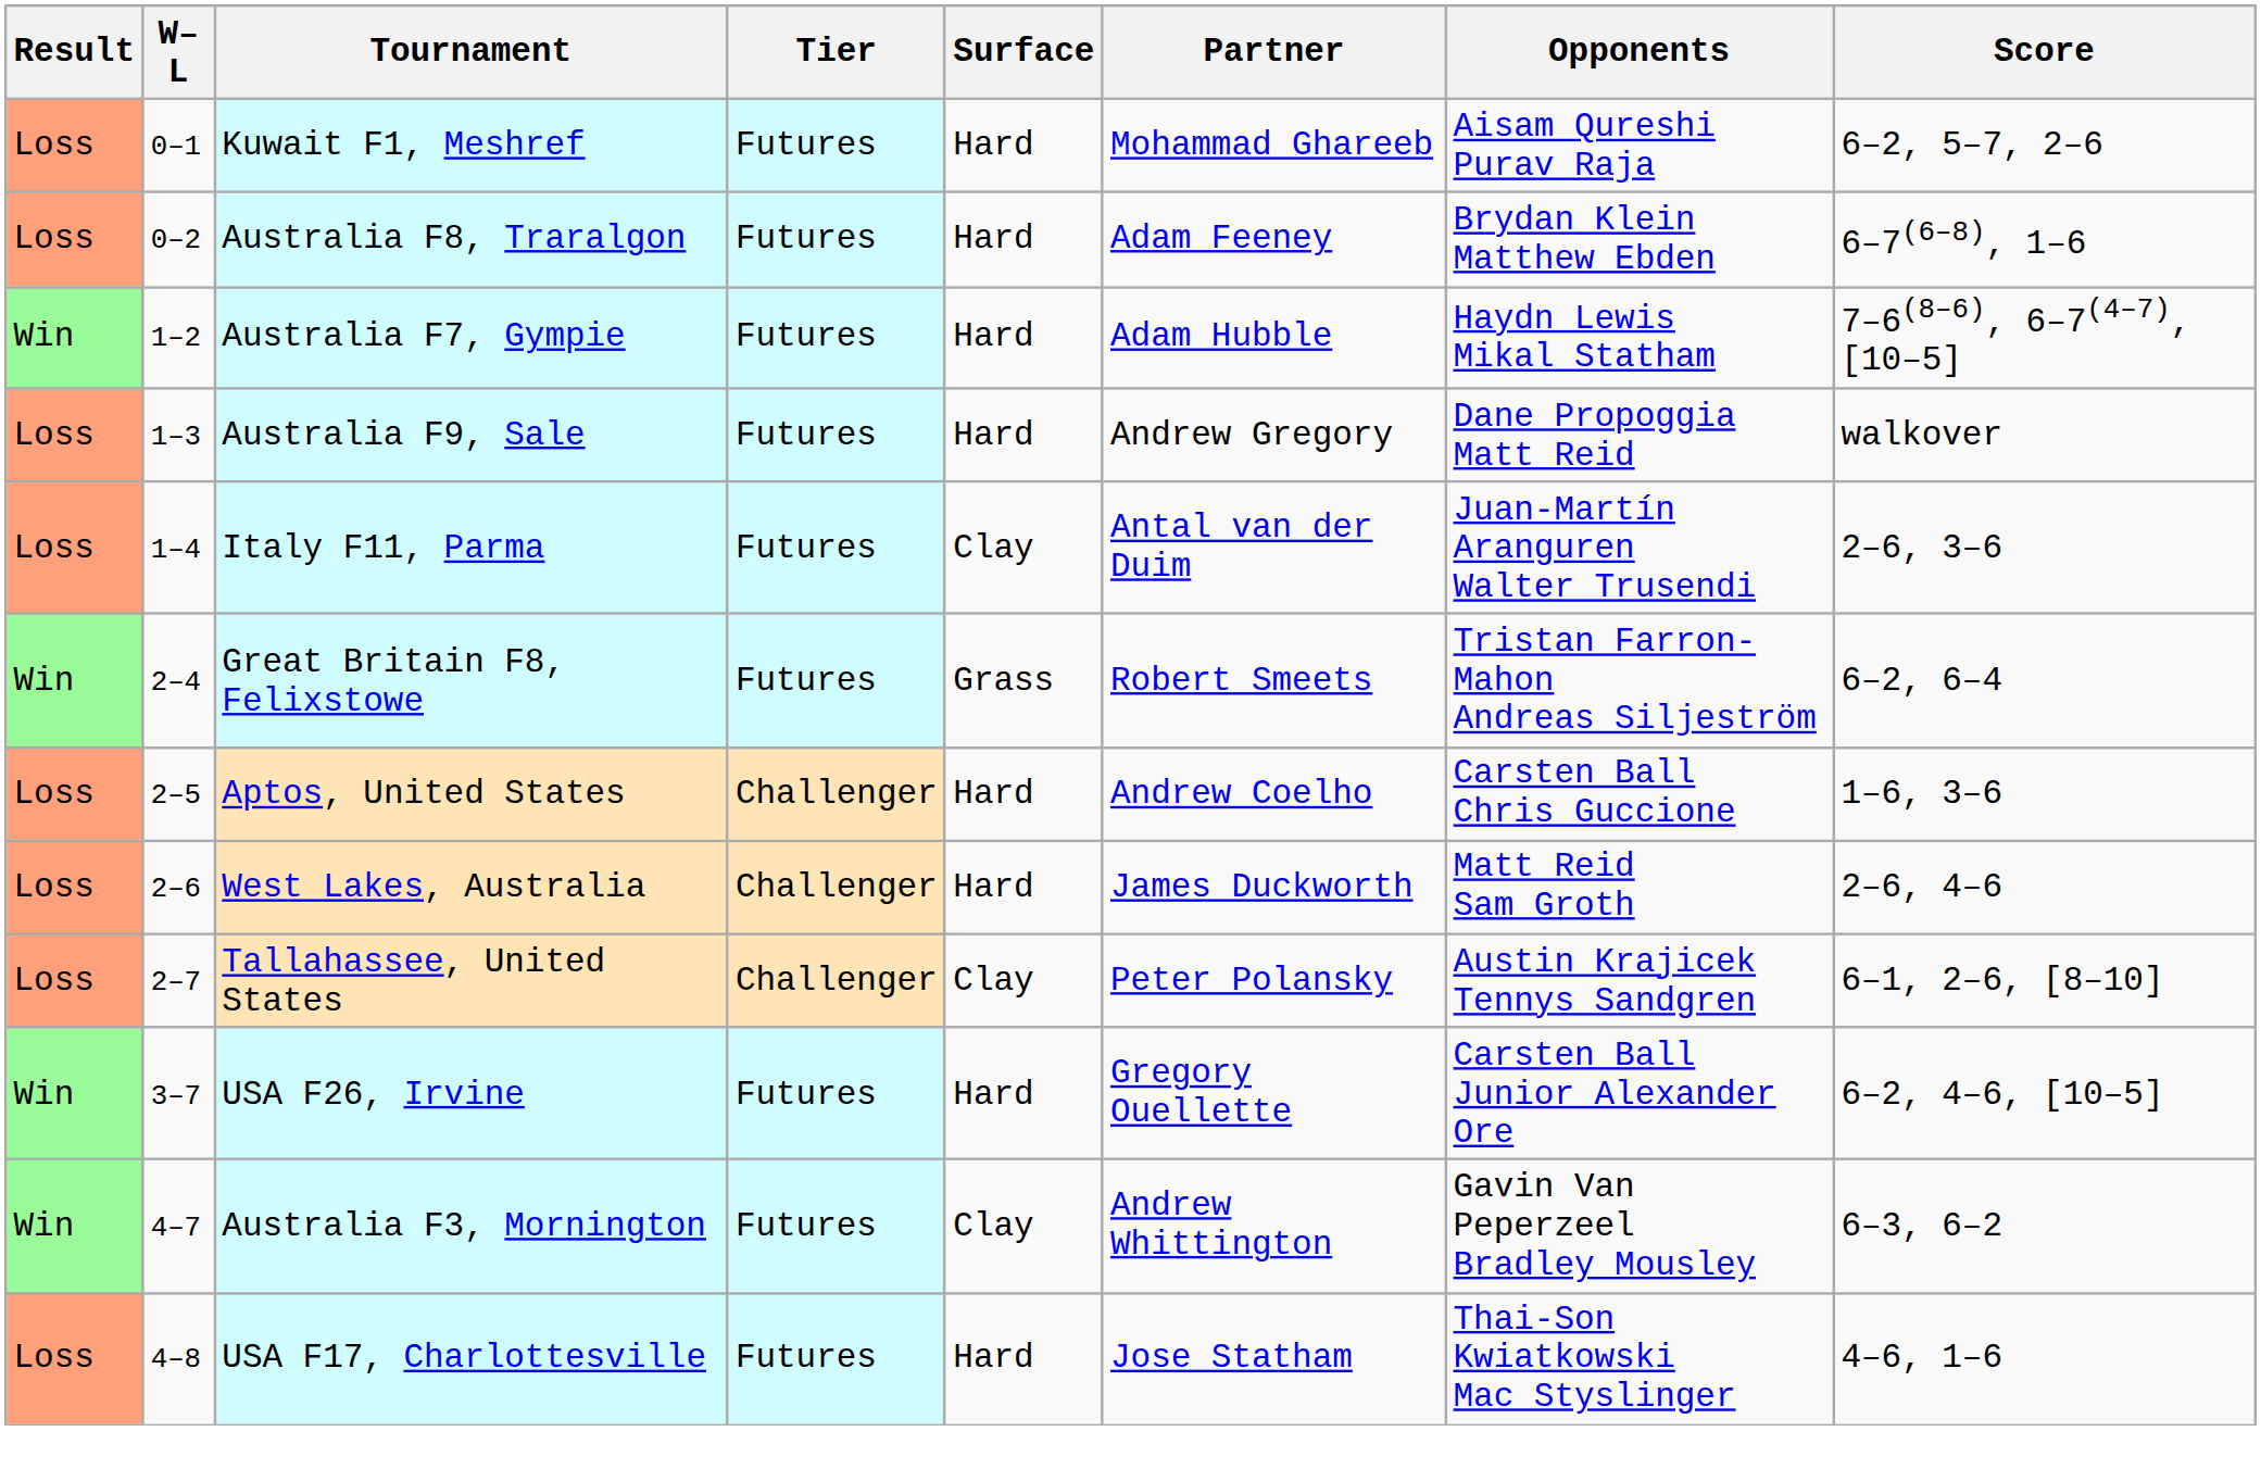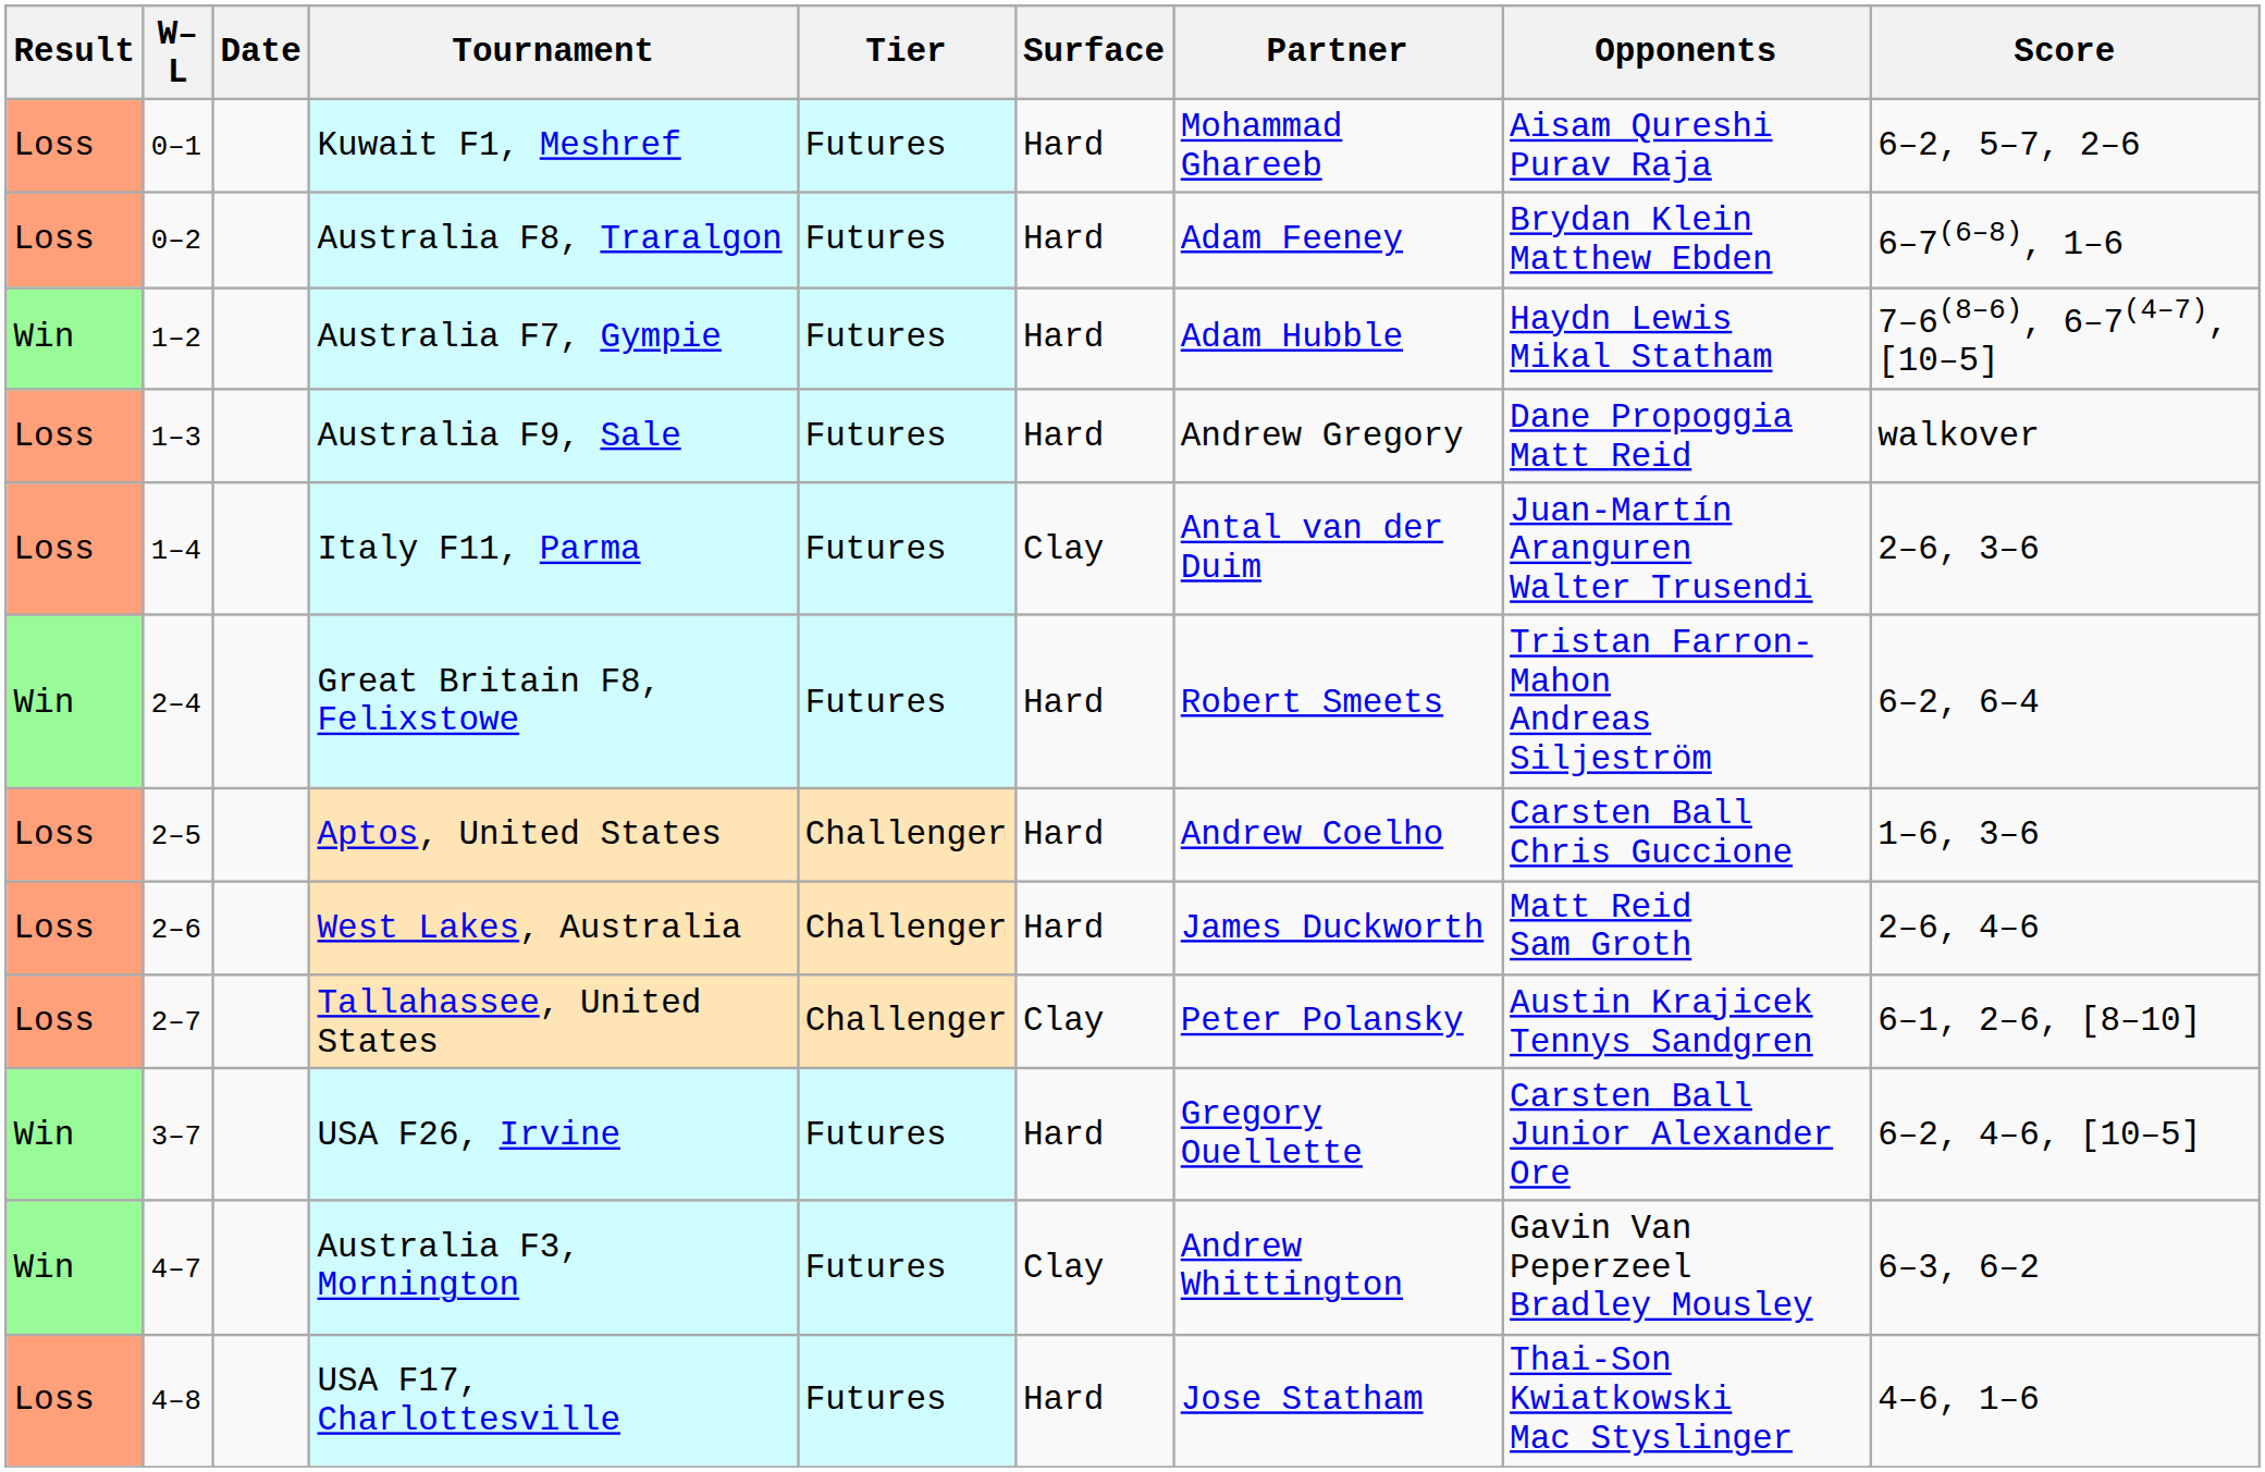 <table class="sortable wikitable">
 <tr>
 <th>Result</th>
 <th class="unsortable">W–L</th>
+<th>Date</th>
 <th>Tournament</th>
 <th>Tier</th>
 <th>Surface</th>
 <th>Partner</th>
 <th>Opponents</th>
 <th class="unsortable">Score</th>
 </tr>
 <tr>
 <td bgcolor=FFA07A>Loss</td>
 <td><small>0–1</small></td>
+<td></td>
 <td style="background:#cffcff;">Kuwait F1, <a href='#'>Meshref</a></td>
 <td style="background:#cffcff;">Futures</td>
 <td>Hard</td>
 <td> <a href='#'>Mohammad Ghareeb</a></td>
 <td> <a href='#'>Aisam Qureshi</a> <br>  <a href='#'>Purav Raja</a></td>
 <td>6–2, 5–7, 2–6</td>
 </tr>
 <tr>
 <td bgcolor=FFA07A>Loss</td>
 <td><small>0–2</small></td>
+<td></td>
 <td style="background:#cffcff;">Australia F8, <a href='#'>Traralgon</a></td>
 <td style="background:#cffcff;">Futures</td>
 <td>Hard</td>
 <td> <a href='#'>Adam Feeney</a></td>
 <td> <a href='#'>Brydan Klein</a> <br>  <a href='#'>Matthew Ebden</a></td>
 <td>6–7<sup>(6–8)</sup>, 1–6</td>
 </tr>
 <tr>
 <td bgcolor=98FB98>Win</td>
 <td><small>1–2</small></td>
+<td></td>
 <td style="background:#cffcff;">Australia F7, <a href='#'>Gympie</a></td>
 <td style="background:#cffcff;">Futures</td>
 <td>Hard</td>
 <td> <a href='#'>Adam Hubble</a></td>
 <td> <a href='#'>Haydn Lewis</a> <br>  <a href='#'>Mikal Statham</a></td>
 <td>7–6<sup>(8–6)</sup>, 6–7<sup>(4–7)</sup>, [10–5]</td>
 </tr>
 <tr>
 <td bgcolor=FFA07A>Loss</td>
 <td><small>1–3</small></td>
+<td></td>
 <td style="background:#cffcff;">Australia F9, <a href='#'>Sale</a></td>
 <td style="background:#cffcff;">Futures</td>
 <td>Hard</td>
 <td> Andrew Gregory</td>
 <td> <a href='#'>Dane Propoggia</a> <br>  <a href='#'>Matt Reid</a></td>
 <td>walkover</td>
 </tr>
 <tr>
 <td bgcolor=FFA07A>Loss</td>
 <td><small>1–4</small></td>
+<td></td>
 <td style="background:#cffcff;">Italy F11, <a href='#'>Parma</a></td>
 <td style="background:#cffcff;">Futures</td>
 <td>Clay</td>
 <td> <a href='#'>Antal van der Duim</a></td>
 <td> <a href='#'>Juan-Martín Aranguren</a> <br>  <a href='#'>Walter Trusendi</a></td>
 <td>2–6, 3–6</td>
 </tr>
 <tr>
 <td bgcolor=98FB98>Win</td>
 <td><small>2–4</small></td>
+<td></td>
 <td style="background:#cffcff;">Great Britain F8, <a href='#'>Felixstowe</a></td>
 <td style="background:#cffcff;">Futures</td>
-<td>Grass</td>
+<td>Hard</td>
 <td> <a href='#'>Robert Smeets</a></td>
 <td> <a href='#'>Tristan Farron-Mahon</a> <br>  <a href='#'>Andreas Siljeström</a></td>
 <td>6–2, 6–4</td>
 </tr>
 <tr>
 <td bgcolor=FFA07A>Loss</td>
 <td><small>2–5</small></td>
+<td></td>
 <td style="background:moccasin;"><a href='#'>Aptos</a>, United States</td>
 <td style="background:moccasin;">Challenger</td>
 <td>Hard</td>
 <td> <a href='#'>Andrew Coelho</a></td>
 <td> <a href='#'>Carsten Ball</a> <br>  <a href='#'>Chris Guccione</a></td>
 <td>1–6, 3–6</td>
 </tr>
 <tr>
 <td bgcolor=FFA07A>Loss</td>
 <td><small>2–6</small></td>
+<td></td>
 <td style="background:moccasin;"><a href='#'>West Lakes</a>, Australia</td>
 <td style="background:moccasin;">Challenger</td>
 <td>Hard</td>
 <td> <a href='#'>James Duckworth</a></td>
 <td> <a href='#'>Matt Reid</a> <br>  <a href='#'>Sam Groth</a></td>
 <td>2–6, 4–6</td>
 </tr>
 <tr>
 <td bgcolor=FFA07A>Loss</td>
 <td><small>2–7</small></td>
+<td></td>
 <td style="background:moccasin;"><a href='#'>Tallahassee</a>, United States</td>
 <td style="background:moccasin;">Challenger</td>
 <td>Clay</td>
 <td> <a href='#'>Peter Polansky</a></td>
 <td> <a href='#'>Austin Krajicek</a> <br>  <a href='#'>Tennys Sandgren</a></td>
 <td>6–1, 2–6, [8–10]</td>
 </tr>
 <tr>
 <td bgcolor=98FB98>Win</td>
 <td><small>3–7</small></td>
+<td></td>
 <td style="background:#cffcff;">USA F26, <a href='#'>Irvine</a></td>
 <td style="background:#cffcff;">Futures</td>
 <td>Hard</td>
 <td> <a href='#'>Gregory Ouellette</a></td>
 <td> <a href='#'>Carsten Ball</a> <br>  <a href='#'>Junior Alexander Ore</a></td>
 <td>6–2, 4–6, [10–5]</td>
 </tr>
 <tr>
 <td bgcolor=98FB98>Win</td>
 <td><small>4–7</small></td>
+<td></td>
 <td style="background:#cffcff;">Australia F3, <a href='#'>Mornington</a></td>
 <td style="background:#cffcff;">Futures</td>
 <td>Clay</td>
 <td> <a href='#'>Andrew Whittington</a></td>
 <td> Gavin Van Peperzeel <br>  <a href='#'>Bradley Mousley</a></td>
 <td>6–3, 6–2</td>
 </tr>
 <tr>
 <td bgcolor=FFA07A>Loss</td>
 <td><small>4–8</small></td>
+<td></td>
 <td style="background:#cffcff;">USA F17, <a href='#'>Charlottesville</a></td>
 <td style="background:#cffcff;">Futures</td>
 <td>Hard</td>
 <td> <a href='#'>Jose Statham</a></td>
 <td> <a href='#'>Thai-Son Kwiatkowski</a> <br>  <a href='#'>Mac Styslinger</a></td>
 <td>4–6, 1–6</td>
 </tr>
 </table>
